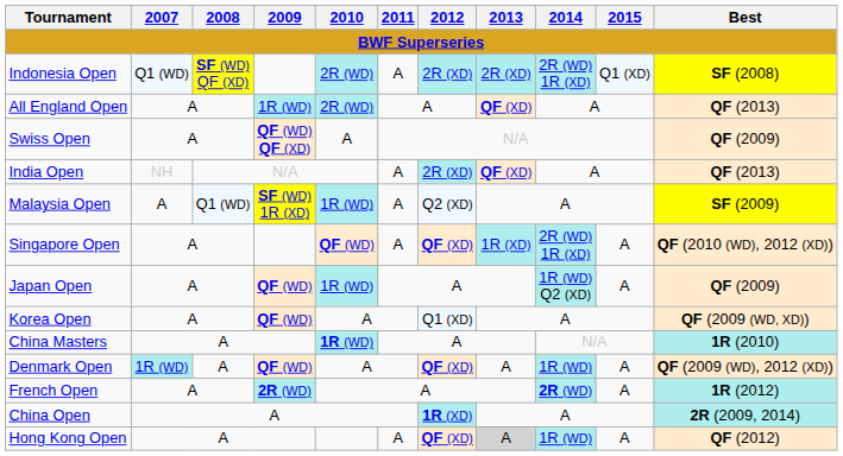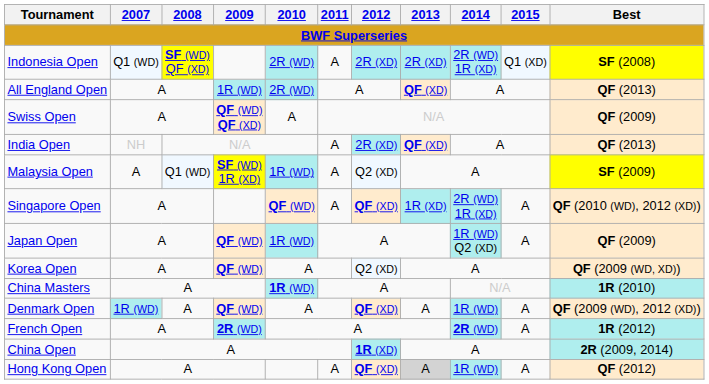 <table class="wikitable" style="font-size: 90%; text-align:center">
 <tr>
 <th>Tournament</th>
 <th><a href='#'>2007</a></th>
 <th><a href='#'>2008</a></th>
 <th><a href='#'>2009</a></th>
 <th><a href='#'>2010</a></th>
 <th><a href='#'>2011</a></th>
 <th><a href='#'>2012</a></th>
 <th><a href='#'>2013</a></th>
 <th><a href='#'>2014</a></th>
 <th><a href='#'>2015</a></th>
 <th>Best</th>
 </tr>
 <tr bgcolor=DAA520>
 <td colspan="11" align=center><strong><a href='#'>BWF Superseries</a></strong></td>
 </tr>
 <tr>
 <td align=left><a href='#'>Indonesia Open</a></td>
 <td bgcolor=F0F8FF>Q1 <small>(WD)</small></td>
 <td bgcolor=FFFF00><a href='#'><strong>SF</strong> <small>(WD)</small></a><br><a href='#'>QF <small>(XD)</small></a></td>
 <td></td>
 <td bgcolor=AFEEEE><a href='#'>2R <small>(WD)</small></a></td>
 <td>A</td>
 <td bgcolor=AFEEEE><a href='#'>2R <small>(XD)</small></a></td>
 <td bgcolor=AFEEEE><a href='#'>2R <small>(XD)</small></a></td>
 <td bgcolor=AFEEEE><a href='#'>2R <small>(WD)</small></a><br><a href='#'>1R <small>(XD)</small></a></td>
 <td bgcolor=F0F8FF>Q1 <small>(XD)</small></td>
 <td bgcolor=FFFF00><strong>SF</strong> (2008)</td>
 </tr>
 <tr>
 <td align=left><a href='#'>All England Open</a></td>
 <td colspan="2">A</td>
 <td bgcolor=AFEEEE><a href='#'>1R <small>(WD)</small></a></td>
 <td bgcolor=AFEEEE><a href='#'>2R <small>(WD)</small></a></td>
 <td colspan="2">A</td>
 <td bgcolor=FFEBCD><a href='#'><strong>QF</strong> <small>(XD)</small></a></td>
 <td colspan="2">A</td>
 <td bgcolor=FFEBCD><strong>QF</strong> (2013)</td>
 </tr>
 <tr>
 <td align=left><a href='#'>Swiss Open</a></td>
 <td colspan="2">A</td>
 <td bgcolor=FFEBCD><a href='#'><strong>QF</strong> <small>(WD)</small></a><br><a href='#'><strong>QF</strong> <small>(XD)</small></a></td>
 <td>A</td>
 <td colspan="5" style=color:#ccc>N/A</td>
 <td bgcolor=FFEBCD><strong>QF</strong> (2009)</td>
 </tr>
 <tr>
 <td align=left><a href='#'>India Open</a></td>
 <td style=color:#ccc>NH</td>
 <td colspan="3" style=color:#ccc>N/A</td>
 <td>A</td>
 <td bgcolor=AFEEEE><a href='#'>2R <small>(XD)</small></a></td>
 <td bgcolor=FFEBCD><a href='#'><strong>QF</strong> <small>(XD)</small></a></td>
 <td colspan="2">A</td>
 <td bgcolor=FFEBCD><strong>QF</strong> (2013)</td>
 </tr>
 <tr>
 <td align=left><a href='#'>Malaysia Open</a></td>
 <td>A</td>
 <td bgcolor=F0F8FF>Q1 <small>(WD)</small></td>
 <td bgcolor=FFFF00><a href='#'><strong>SF</strong> <small>(WD)</small></a><br><a href='#'>1R <small>(XD)</small></a></td>
 <td bgcolor=AFEEEE><a href='#'>1R <small>(WD)</small></a></td>
 <td>A</td>
 <td bgcolor=F0F8FF>Q2 <small>(XD)</small></td>
 <td colspan="3">A</td>
 <td bgcolor=FFFF00><strong>SF</strong> (2009)</td>
 </tr>
 <tr>
 <td align=left><a href='#'>Singapore Open</a></td>
 <td colspan="2">A</td>
 <td></td>
 <td bgcolor=FFEBCD><a href='#'><strong>QF</strong> <small>(WD)</small></a></td>
 <td>A</td>
 <td bgcolor=FFEBCD><a href='#'><strong>QF</strong> <small>(XD)</small></a></td>
 <td bgcolor=AFEEEE><a href='#'>1R <small>(XD)</small></a></td>
 <td bgcolor=AFEEEE><a href='#'>2R <small>(WD)</small></a><br><a href='#'>1R <small>(XD)</small></a></td>
 <td>A</td>
 <td bgcolor=FFEBCD><strong>QF</strong> (2010 <small>(WD)</small>, 2012 <small>(XD)</small>)</td>
 </tr>
 <tr>
 <td align=left><a href='#'>Japan Open</a></td>
 <td colspan="2">A</td>
 <td bgcolor=FFEBCD><a href='#'><strong>QF</strong> <small>(WD)</small></a></td>
 <td bgcolor=AFEEEE><a href='#'>1R <small>(WD)</small></a></td>
 <td colspan="3">A</td>
 <td bgcolor=AFEEEE><a href='#'>1R <small>(WD)</small></a><br>Q2 <small>(XD)</small></td>
 <td>A</td>
 <td bgcolor=FFEBCD><strong>QF</strong> (2009)</td>
 </tr>
 <tr>
 <td align=left><a href='#'>Korea Open</a></td>
 <td colspan="2">A</td>
 <td bgcolor=FFEBCD><a href='#'><strong>QF</strong> <small>(WD)</small></a></td>
 <td colspan="2">A</td>
-<td bgcolor=F0F8FF>Q1 <small>(XD)</small></td>
+<td bgcolor=F0F8FF>Q2 <small>(XD)</small></td>
 <td colspan="3">A</td>
 <td bgcolor=FFEBCD><strong>QF</strong> (2009 <small>(WD, XD)</small>)</td>
 </tr>
 <tr>
 <td align=left><a href='#'>China Masters</a></td>
 <td colspan="3">A</td>
 <td bgcolor=AFEEEE><a href='#'><strong>1R</strong> <small>(WD)</small></a></td>
 <td colspan="3">A</td>
 <td colspan="2" style=color:#ccc>N/A</td>
 <td bgcolor=AFEEEE><strong>1R</strong> (2010)</td>
 </tr>
 <tr>
 <td align=left><a href='#'>Denmark Open</a></td>
 <td bgcolor=AFEEEE><a href='#'>1R <small>(WD)</small></a></td>
 <td>A</td>
 <td bgcolor=FFEBCD><a href='#'><strong>QF</strong> <small>(WD)</small></a></td>
 <td colspan="2">A</td>
 <td bgcolor=FFEBCD><a href='#'><strong>QF</strong> <small>(XD)</small></a></td>
 <td>A</td>
 <td bgcolor=AFEEEE><a href='#'>1R <small>(WD)</small></a></td>
 <td>A</td>
 <td bgcolor=FFEBCD><strong>QF</strong> (2009 <small>(WD)</small>, 2012 <small>(XD)</small>)</td>
 </tr>
 <tr>
 <td align=left><a href='#'>French Open</a></td>
 <td colspan="2">A</td>
 <td bgcolor=AFEEEE><a href='#'><strong>2R</strong> <small>(WD)</small></a></td>
 <td colspan="4">A</td>
 <td bgcolor=AFEEEE><a href='#'><strong>2R</strong> <small>(WD)</small></a></td>
 <td>A</td>
 <td bgcolor=AFEEEE><strong>1R</strong> (2012)</td>
 </tr>
 <tr>
 <td align=left><a href='#'>China Open</a></td>
 <td colspan="5">A</td>
 <td bgcolor=AFEEEE><a href='#'><strong>1R</strong> <small>(XD)</small></a></td>
 <td colspan="3">A</td>
 <td bgcolor=AFEEEE><strong>2R</strong> (2009, 2014)</td>
 </tr>
 <tr>
 <td align=left><a href='#'>Hong Kong Open</a></td>
 <td colspan="3">A</td>
 <td></td>
 <td>A</td>
 <td bgcolor=FFEBCD><a href='#'><strong>QF</strong> <small>(XD)</small></a></td>
 <td style="background: lightgrey;">A</td>
 <td bgcolor=AFEEEE><a href='#'>1R <small>(WD)</small></a></td>
 <td>A</td>
 <td bgcolor=FFEBCD><strong>QF</strong> (2012)</td>
 </tr>
 </table>
